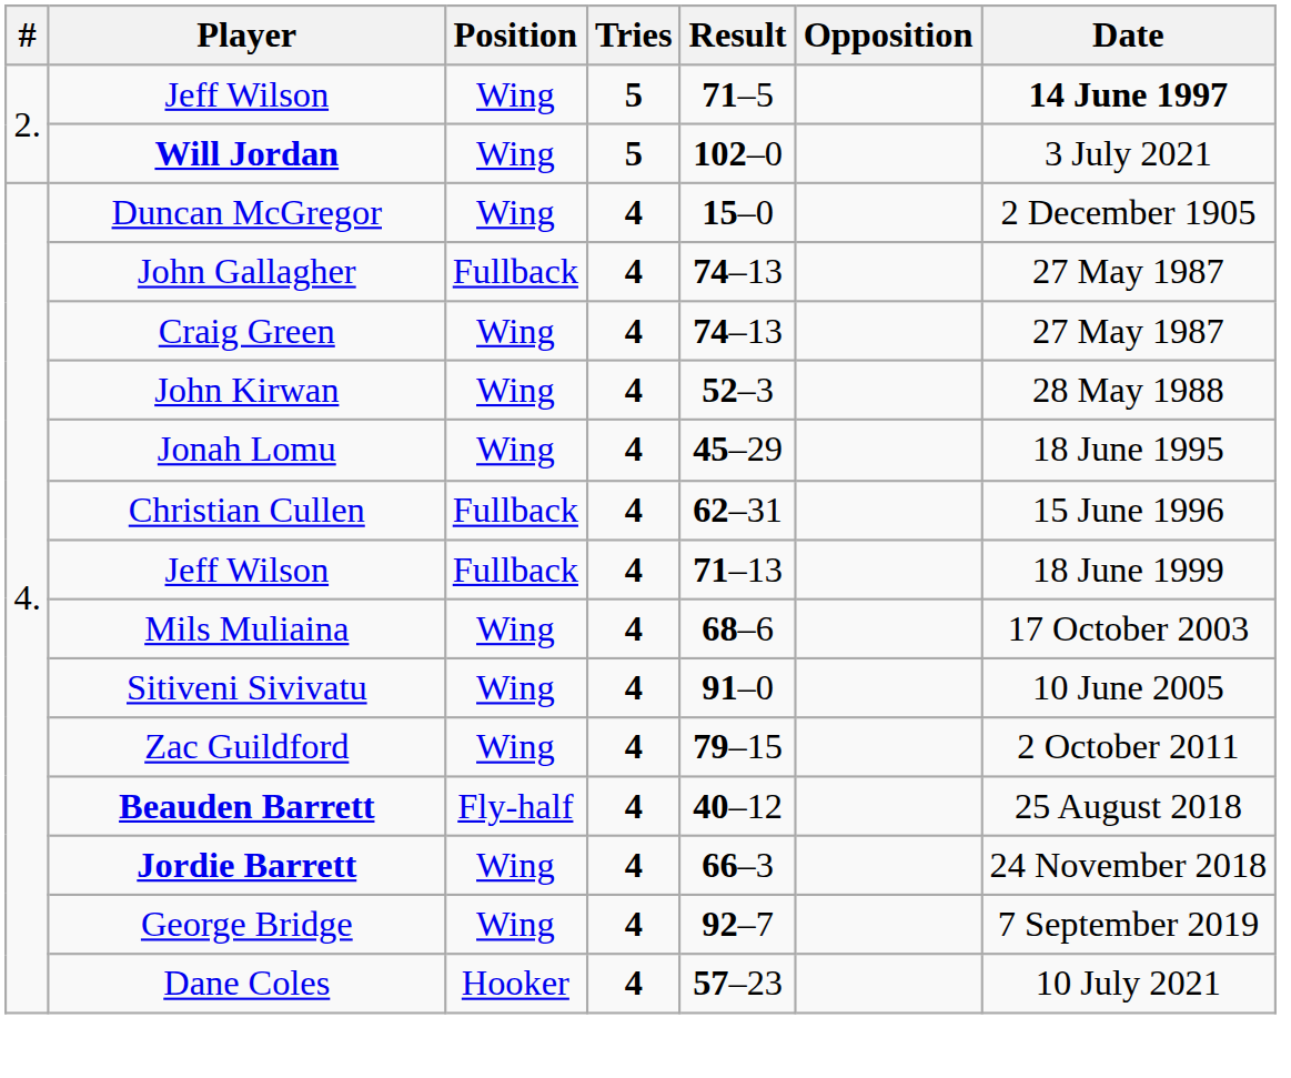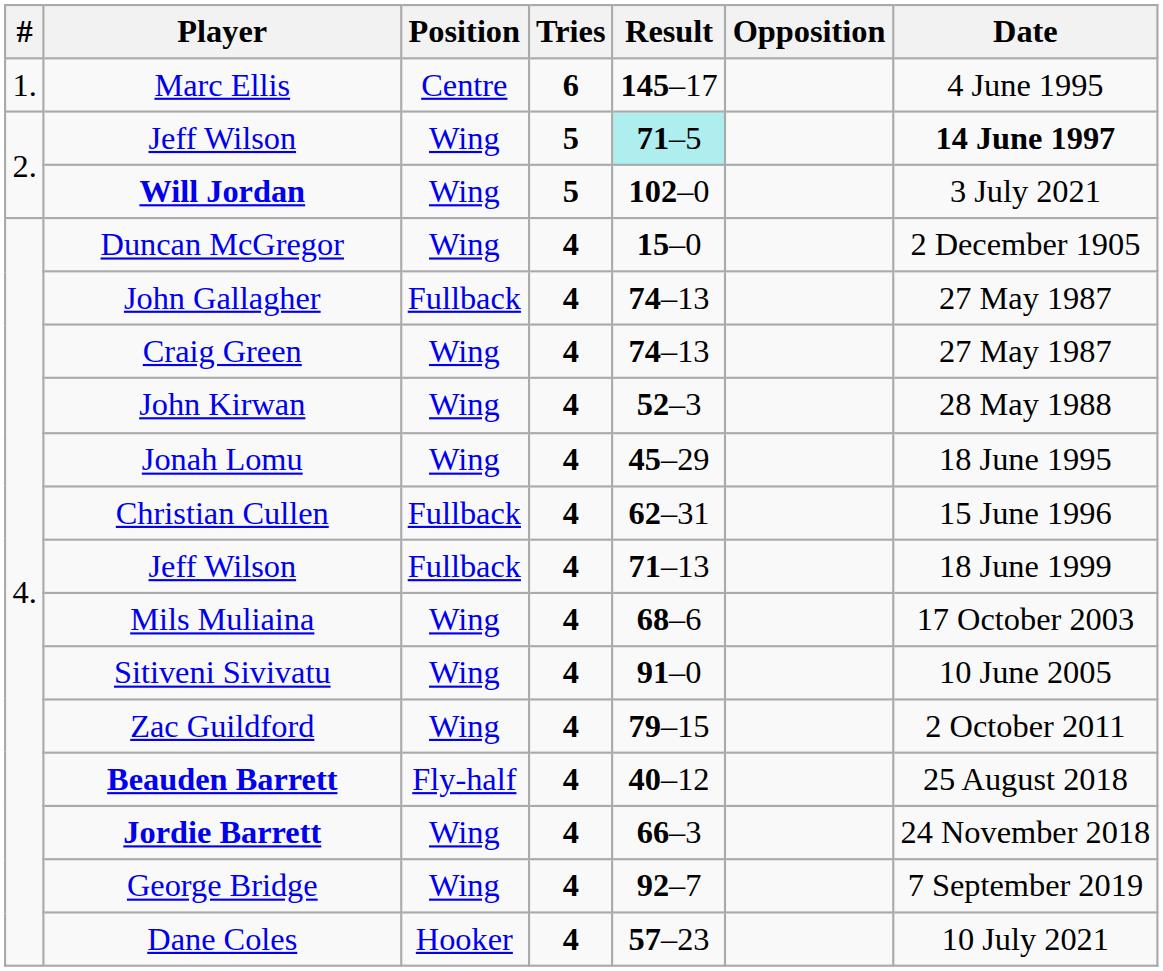 <table class="wikitable sortable" style="font-size:95%; text-align:center;">
 <tr>
 <th>#</th>
 <th style="width:160px;">Player</th>
 <th>Position</th>
 <th>Tries</th>
 <th>Result</th>
 <th>Opposition</th>
 <th>Date</th>
 </tr>
 <tr>
+<td>1.</td>
+<td><a href='#'>Marc Ellis</a></td>
+<td><a href='#'>Centre</a></td>
+<td><strong>6</strong></td>
+<td><strong>145</strong>–17</td>
+<td></td>
+<td>4 June 1995</td>
+</tr>
+<tr>
 <td rowspan=2>2.</td>
 <td><a href='#'>Jeff Wilson</a></td>
 <td><a href='#'>Wing</a></td>
 <td><strong>5</strong></td>
-<td><strong>71</strong>–5</td>
+<td style="background: paleturquoise;"><strong>71</strong>–5</td>
 <td></td>
 <td><strong>14 June 1997</strong></td>
 </tr>
 <tr>
 <td><strong><a href='#'>Will Jordan</a></strong></td>
 <td><a href='#'>Wing</a></td>
 <td><strong>5</strong></td>
 <td><strong>102</strong>–0</td>
 <td></td>
 <td>3 July 2021</td>
 </tr>
 <tr>
 <td rowspan=14>4.</td>
 <td><a href='#'>Duncan McGregor</a></td>
 <td><a href='#'>Wing</a></td>
 <td><strong>4</strong></td>
 <td><strong>15</strong>–0</td>
 <td></td>
 <td>2 December 1905</td>
 </tr>
 <tr>
 <td><a href='#'>John Gallagher</a></td>
 <td><a href='#'>Fullback</a></td>
 <td><strong>4</strong></td>
 <td><strong>74</strong>–13</td>
 <td></td>
 <td>27 May 1987</td>
 </tr>
 <tr>
 <td><a href='#'>Craig Green</a></td>
 <td><a href='#'>Wing</a></td>
 <td><strong>4</strong></td>
 <td><strong>74</strong>–13</td>
 <td></td>
 <td>27 May 1987</td>
 </tr>
 <tr>
 <td><a href='#'>John Kirwan</a></td>
 <td><a href='#'>Wing</a></td>
 <td><strong>4</strong></td>
 <td><strong>52</strong>–3</td>
 <td></td>
 <td>28 May 1988</td>
 </tr>
 <tr>
 <td><a href='#'>Jonah Lomu</a></td>
 <td><a href='#'>Wing</a></td>
 <td><strong>4</strong></td>
 <td><strong>45</strong>–29</td>
 <td></td>
 <td>18 June 1995</td>
 </tr>
 <tr>
 <td><a href='#'>Christian Cullen</a></td>
 <td><a href='#'>Fullback</a></td>
 <td><strong>4</strong></td>
 <td><strong>62</strong>–31</td>
 <td></td>
 <td>15 June 1996</td>
 </tr>
 <tr>
 <td><a href='#'>Jeff Wilson</a></td>
 <td><a href='#'>Fullback</a></td>
 <td><strong>4</strong></td>
 <td><strong>71</strong>–13</td>
 <td></td>
 <td>18 June 1999</td>
 </tr>
 <tr>
 <td><a href='#'>Mils Muliaina</a></td>
 <td><a href='#'>Wing</a></td>
 <td><strong>4</strong></td>
 <td><strong>68</strong>–6</td>
 <td></td>
 <td>17 October 2003</td>
 </tr>
 <tr>
 <td><a href='#'>Sitiveni Sivivatu</a></td>
 <td><a href='#'>Wing</a></td>
 <td><strong>4</strong></td>
 <td><strong>91</strong>–0</td>
 <td></td>
 <td>10 June 2005</td>
 </tr>
 <tr>
 <td><a href='#'>Zac Guildford</a></td>
 <td><a href='#'>Wing</a></td>
 <td><strong>4</strong></td>
 <td><strong>79</strong>–15</td>
 <td></td>
 <td>2 October 2011</td>
 </tr>
 <tr>
 <td><strong><a href='#'>Beauden Barrett</a></strong></td>
 <td><a href='#'>Fly-half</a></td>
 <td><strong>4</strong></td>
 <td><strong>40</strong>–12</td>
 <td></td>
 <td>25 August 2018</td>
 </tr>
 <tr>
 <td><strong><a href='#'>Jordie Barrett</a></strong></td>
 <td><a href='#'>Wing</a></td>
 <td><strong>4</strong></td>
 <td><strong>66</strong>–3</td>
 <td></td>
 <td>24 November 2018</td>
 </tr>
 <tr>
 <td><a href='#'>George Bridge</a></td>
 <td><a href='#'>Wing</a></td>
 <td><strong>4</strong></td>
 <td><strong>92</strong>–7</td>
 <td></td>
 <td>7 September 2019</td>
 </tr>
 <tr>
 <td><a href='#'>Dane Coles</a></td>
 <td><a href='#'>Hooker</a></td>
 <td><strong>4</strong></td>
 <td><strong>57</strong>–23</td>
 <td></td>
 <td>10 July 2021</td>
 </tr>
 </table>
